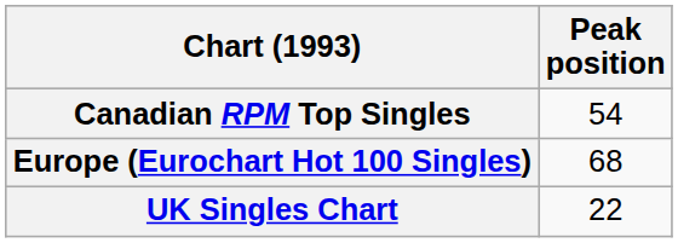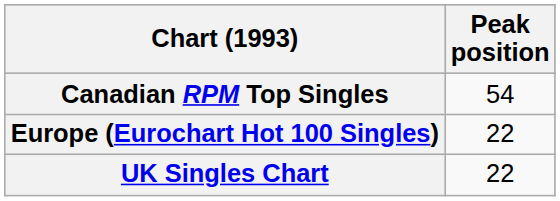 <table class="wikitable sortable plainrowheaders">
 <tr>
 <th>Chart (1993)</th>
 <th>Peak<br>position</th>
 </tr>
 <tr>
 <th scope="row">Canadian <em><a href='#'>RPM</a></em> Top Singles</th>
 <td style="text-align:center;">54</td>
 </tr>
 <tr>
 <th scope="row">Europe (<a href='#'>Eurochart Hot 100 Singles</a>)</th>
-<td style="text-align:center;">68</td>
+<td style="text-align:center;">22</td>
 </tr>
 <tr>
 <th scope="row"><a href='#'>UK Singles Chart</a></th>
 <td style="text-align:center;">22</td>
 </tr>
 </table>
